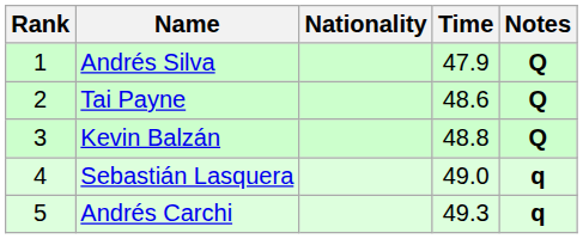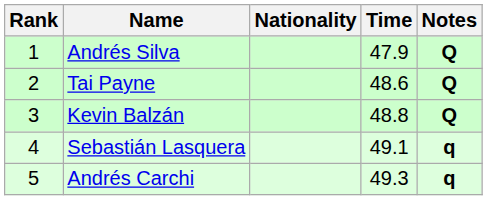 <table class="wikitable sortable" style="text-align:center">
 <tr>
 <th>Rank</th>
 <th>Name</th>
 <th>Nationality</th>
 <th>Time</th>
 <th>Notes</th>
 </tr>
 <tr bgcolor=ccffcc>
 <td align=center>1</td>
 <td align=left><a href='#'>Andrés Silva</a></td>
 <td align=left></td>
 <td>47.9</td>
 <td><strong>Q</strong></td>
 </tr>
 <tr bgcolor=ccffcc>
 <td align=center>2</td>
 <td align=left><a href='#'>Tai Payne</a></td>
 <td align=left></td>
 <td>48.6</td>
 <td><strong>Q</strong></td>
 </tr>
 <tr bgcolor=ccffcc>
 <td align=center>3</td>
 <td align=left><a href='#'>Kevin Balzán</a></td>
 <td align=left></td>
 <td>48.8</td>
 <td><strong>Q</strong></td>
 </tr>
 <tr bgcolor=ddffdd>
 <td align=center>4</td>
 <td align=left><a href='#'>Sebastián Lasquera</a></td>
 <td align=left></td>
-<td>49.0</td>
+<td>49.1</td>
 <td><strong>q</strong></td>
 </tr>
 <tr bgcolor=ddffdd>
 <td align=center>5</td>
 <td align=left><a href='#'>Andrés Carchi</a></td>
 <td align=left></td>
 <td>49.3</td>
 <td><strong>q</strong></td>
 </tr>
 </table>
